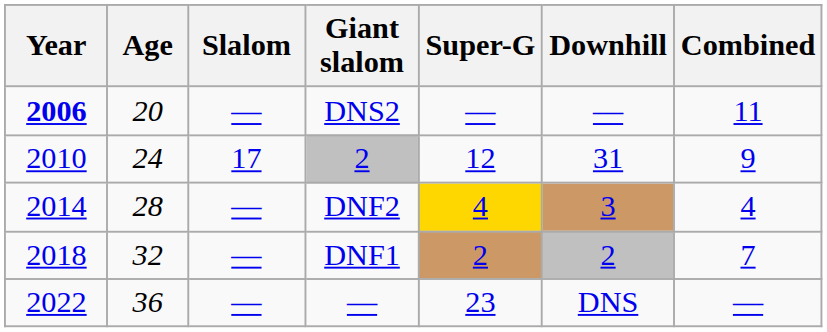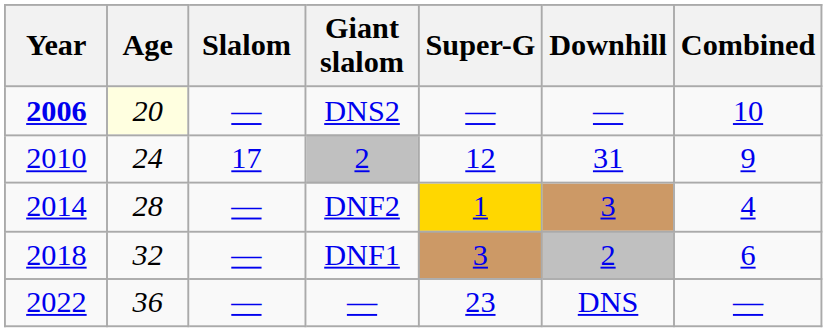 <table class=wikitable style="text-align:center">
 <tr>
 <th>  Year  </th>
 <th> Age </th>
 <th> Slalom </th>
 <th> Giant <br> slalom </th>
 <th>Super-G</th>
 <th>Downhill</th>
 <th>Combined</th>
 </tr>
 <tr>
 <td><strong><a href='#'>2006</a></strong></td>
-<td><em>20</em></td>
+<td style="background: lightyellow;"><em>20</em></td>
 <td><a href='#'>—</a></td>
 <td><a href='#'>DNS2</a></td>
 <td><a href='#'>—</a></td>
 <td><a href='#'>—</a></td>
-<td><a href='#'>11</a></td>
+<td><a href='#'>10</a></td>
 </tr>
 <tr>
 <td><a href='#'>2010</a></td>
 <td><em>24</em></td>
 <td><a href='#'>17</a></td>
 <td style="background:silver;"><a href='#'>2</a></td>
 <td><a href='#'>12</a></td>
 <td><a href='#'>31</a></td>
 <td><a href='#'>9</a></td>
 </tr>
 <tr>
 <td><a href='#'>2014</a></td>
 <td><em>28</em></td>
 <td><a href='#'>—</a></td>
 <td><a href='#'>DNF2</a></td>
-<td style="background:gold"><a href='#'>4</a></td>
+<td style="background:gold"><a href='#'>1</a></td>
 <td style="background:#c96;"><a href='#'>3</a></td>
 <td><a href='#'>4</a></td>
 </tr>
 <tr>
 <td><a href='#'>2018</a></td>
 <td><em>32</em></td>
 <td><a href='#'>—</a></td>
 <td><a href='#'>DNF1</a></td>
-<td style="background:#c96;"><a href='#'>2</a></td>
+<td style="background:#c96;"><a href='#'>3</a></td>
 <td style="background:silver;"><a href='#'>2</a></td>
-<td><a href='#'>7</a></td>
+<td><a href='#'>6</a></td>
 </tr>
 <tr>
 <td><a href='#'>2022</a></td>
 <td><em>36</em></td>
 <td><a href='#'>—</a></td>
 <td><a href='#'>—</a></td>
 <td><a href='#'>23</a></td>
 <td><a href='#'>DNS</a></td>
 <td><a href='#'>—</a></td>
 </tr>
 </table>
